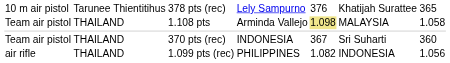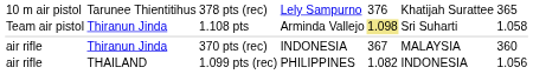 <table>
 <tr>
 <td>10 m air pistol</td>
 <td> Tarunee Thientitihus</td>
 <td>378 pts (rec)</td>
 <td> <a href='#'>Lely Sampurno</a></td>
 <td>376</td>
 <td> Khatijah Surattee</td>
 <td>365</td>
 </tr>
 <tr>
 <td>Team air pistol</td>
-<td> THAILAND</td>
+<td> <a href='#'>Thiranun Jinda</a></td>
 <td>1.108 pts</td>
 <td> Arminda Vallejo</td>
 <td style="background: khaki;">1.098</td>
-<td> MALAYSIA</td>
+<td> Sri Suharti</td>
 <td>1.058</td>
 </tr>
 <tr bgcolor=#DDDDDD>
 <td colspan=7></td>
 </tr>
 <tr>
-<td>Team air pistol</td>
-<td> THAILAND</td>
+<td>air rifle</td>
+<td> <a href='#'>Thiranun Jinda</a></td>
 <td>370 pts (rec)</td>
 <td> INDONESIA</td>
 <td>367</td>
-<td> Sri Suharti</td>
+<td> MALAYSIA</td>
 <td>360</td>
 </tr>
 <tr>
 <td>air rifle</td>
 <td> THAILAND</td>
 <td>1.099 pts (rec)</td>
 <td> PHILIPPINES</td>
 <td>1.082</td>
 <td> INDONESIA</td>
 <td>1.056</td>
 </tr>
 </table>
